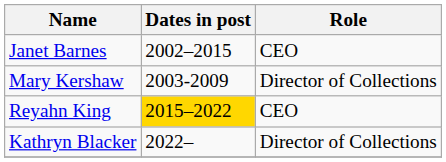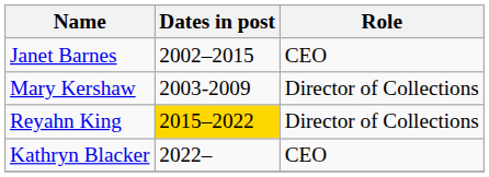 <table class="wikitable">
 <tr>
 <th>Name</th>
 <th>Dates in post</th>
 <th>Role</th>
 </tr>
 <tr>
 <td><a href='#'>Janet Barnes</a></td>
 <td>2002–2015</td>
 <td>CEO</td>
 </tr>
 <tr>
 <td><a href='#'>Mary Kershaw</a></td>
 <td>2003-2009</td>
 <td>Director of Collections</td>
 </tr>
 <tr>
 <td><a href='#'>Reyahn King</a></td>
 <td style="background: gold;">2015–2022</td>
-<td>CEO</td>
+<td>Director of Collections</td>
 </tr>
 <tr>
 <td><a href='#'>Kathryn Blacker</a></td>
 <td>2022–</td>
-<td>Director of Collections</td>
+<td>CEO</td>
 </tr>
 <tr>
 </tr>
 </table>
